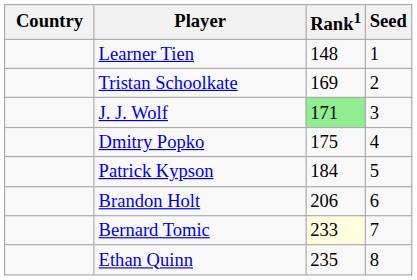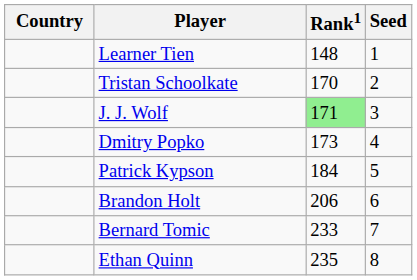 <table class="sortable wikitable">
 <tr>
 <th width="70">Country</th>
 <th width="175">Player</th>
 <th>Rank<sup>1</sup></th>
 <th>Seed</th>
 </tr>
 <tr>
 <td></td>
 <td><a href='#'>Learner Tien</a></td>
 <td>148</td>
 <td>1</td>
 </tr>
 <tr>
 <td></td>
 <td><a href='#'>Tristan Schoolkate</a></td>
-<td>169</td>
+<td>170</td>
 <td>2</td>
 </tr>
 <tr>
 <td></td>
 <td><a href='#'>J. J. Wolf</a></td>
 <td style="background: lightgreen;">171</td>
 <td>3</td>
 </tr>
 <tr>
 <td></td>
 <td><a href='#'>Dmitry Popko</a></td>
-<td>175</td>
+<td>173</td>
 <td>4</td>
 </tr>
 <tr>
 <td></td>
 <td><a href='#'>Patrick Kypson</a></td>
 <td>184</td>
 <td>5</td>
 </tr>
 <tr>
 <td></td>
 <td><a href='#'>Brandon Holt</a></td>
 <td>206</td>
 <td>6</td>
 </tr>
 <tr>
 <td></td>
 <td><a href='#'>Bernard Tomic</a></td>
-<td style="background: lightyellow;">233</td>
+<td>233</td>
 <td>7</td>
 </tr>
 <tr>
 <td></td>
 <td><a href='#'>Ethan Quinn</a></td>
 <td>235</td>
 <td>8</td>
 </tr>
 </table>
